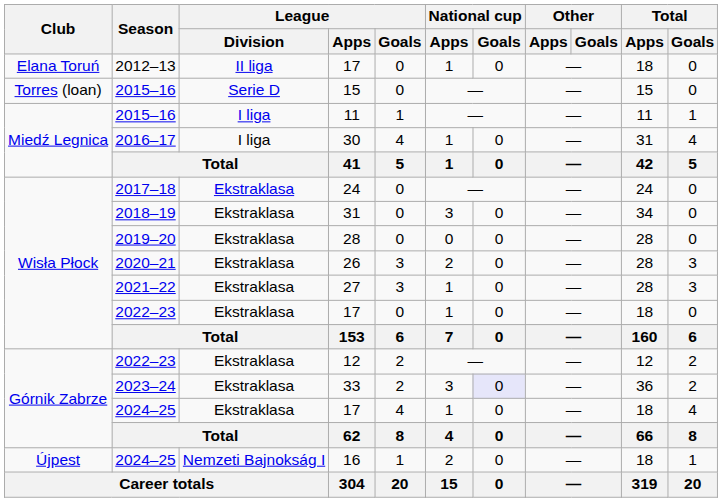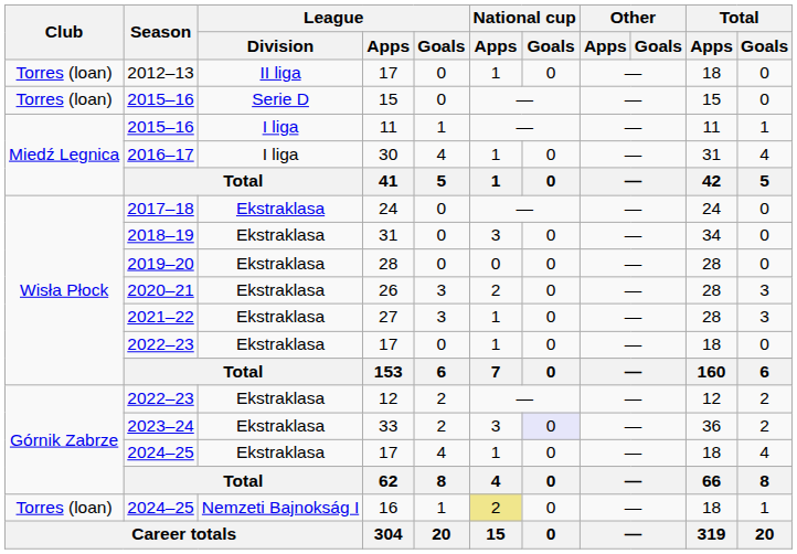 <table class="wikitable" style="text-align: center;">
 <tr>
 <th rowspan="2">Club</th>
 <th rowspan="2">Season</th>
 <th colspan="3">League</th>
 <th colspan="2">National cup</th>
 <th colspan="2">Other</th>
 <th colspan="2">Total</th>
 </tr>
 <tr>
 <th>Division</th>
 <th>Apps</th>
 <th>Goals</th>
 <th>Apps</th>
 <th>Goals</th>
 <th>Apps</th>
 <th>Goals</th>
 <th>Apps</th>
 <th>Goals</th>
 </tr>
 <tr>
-<td><a href='#'>Elana Toruń</a></td>
+<td><a href='#'>Torres</a> (loan)</td>
 <td>2012–13</td>
 <td><a href='#'>II liga</a></td>
 <td>17</td>
 <td>0</td>
 <td>1</td>
 <td>0</td>
 <td colspan="2">—</td>
 <td>18</td>
 <td>0</td>
 </tr>
 <tr>
 <td><a href='#'>Torres</a> (loan)</td>
 <td><a href='#'>2015–16</a></td>
 <td><a href='#'>Serie D</a></td>
 <td>15</td>
 <td>0</td>
 <td colspan="2">—</td>
 <td colspan="2">—</td>
 <td>15</td>
 <td>0</td>
 </tr>
 <tr>
 <td rowspan="3"><a href='#'>Miedź Legnica</a></td>
 <td><a href='#'>2015–16</a></td>
 <td><a href='#'>I liga</a></td>
 <td>11</td>
 <td>1</td>
 <td colspan="2">—</td>
 <td colspan="2">—</td>
 <td>11</td>
 <td>1</td>
 </tr>
 <tr>
 <td><a href='#'>2016–17</a></td>
 <td>I liga</td>
 <td>30</td>
 <td>4</td>
 <td>1</td>
 <td>0</td>
 <td colspan="2">—</td>
 <td>31</td>
 <td>4</td>
 </tr>
 <tr>
 <th colspan="2">Total</th>
 <th>41</th>
 <th>5</th>
 <th>1</th>
 <th>0</th>
 <th colspan="2">—</th>
 <th>42</th>
 <th>5</th>
 </tr>
 <tr>
 <td rowspan="7"><a href='#'>Wisła Płock</a></td>
 <td><a href='#'>2017–18</a></td>
 <td><a href='#'>Ekstraklasa</a></td>
 <td>24</td>
 <td>0</td>
 <td colspan="2">—</td>
 <td colspan="2">—</td>
 <td>24</td>
 <td>0</td>
 </tr>
 <tr>
 <td><a href='#'>2018–19</a></td>
 <td>Ekstraklasa</td>
 <td>31</td>
 <td>0</td>
 <td>3</td>
 <td>0</td>
 <td colspan="2">—</td>
 <td>34</td>
 <td>0</td>
 </tr>
 <tr>
 <td><a href='#'>2019–20</a></td>
 <td>Ekstraklasa</td>
 <td>28</td>
 <td>0</td>
 <td>0</td>
 <td>0</td>
 <td colspan="2">—</td>
 <td>28</td>
 <td>0</td>
 </tr>
 <tr>
 <td><a href='#'>2020–21</a></td>
 <td>Ekstraklasa</td>
 <td>26</td>
 <td>3</td>
 <td>2</td>
 <td>0</td>
 <td colspan="2">—</td>
 <td>28</td>
 <td>3</td>
 </tr>
 <tr>
 <td><a href='#'>2021–22</a></td>
 <td>Ekstraklasa</td>
 <td>27</td>
 <td>3</td>
 <td>1</td>
 <td>0</td>
 <td colspan="2">—</td>
 <td>28</td>
 <td>3</td>
 </tr>
 <tr>
 <td><a href='#'>2022–23</a></td>
 <td>Ekstraklasa</td>
 <td>17</td>
 <td>0</td>
 <td>1</td>
 <td>0</td>
 <td colspan="2">—</td>
 <td>18</td>
 <td>0</td>
 </tr>
 <tr>
 <th colspan="2">Total</th>
 <th>153</th>
 <th>6</th>
 <th>7</th>
 <th>0</th>
 <th colspan="2">—</th>
 <th>160</th>
 <th>6</th>
 </tr>
 <tr>
 <td rowspan="4"><a href='#'>Górnik Zabrze</a></td>
 <td><a href='#'>2022–23</a></td>
 <td>Ekstraklasa</td>
 <td>12</td>
 <td>2</td>
 <td colspan="2">—</td>
 <td colspan="2">—</td>
 <td>12</td>
 <td>2</td>
 </tr>
 <tr>
 <td><a href='#'>2023–24</a></td>
 <td>Ekstraklasa</td>
 <td>33</td>
 <td>2</td>
 <td>3</td>
 <td style="background: lavender;">0</td>
 <td colspan="2">—</td>
 <td>36</td>
 <td>2</td>
 </tr>
 <tr>
 <td><a href='#'>2024–25</a></td>
 <td>Ekstraklasa</td>
 <td>17</td>
 <td>4</td>
 <td>1</td>
 <td>0</td>
 <td colspan="2">—</td>
 <td>18</td>
 <td>4</td>
 </tr>
 <tr>
 <th colspan="2">Total</th>
 <th>62</th>
 <th>8</th>
 <th>4</th>
 <th>0</th>
 <th colspan="2">—</th>
 <th>66</th>
 <th>8</th>
 </tr>
 <tr>
-<td><a href='#'>Újpest</a></td>
+<td><a href='#'>Torres</a> (loan)</td>
 <td><a href='#'>2024–25</a></td>
 <td><a href='#'>Nemzeti Bajnokság I</a></td>
 <td>16</td>
 <td>1</td>
-<td>2</td>
+<td style="background: khaki;">2</td>
 <td>0</td>
 <td colspan="2">—</td>
 <td>18</td>
 <td>1</td>
 </tr>
 <tr>
 <th colspan="3">Career totals</th>
 <th>304</th>
 <th>20</th>
 <th>15</th>
 <th>0</th>
 <th colspan="2">—</th>
 <th>319</th>
 <th>20</th>
 </tr>
 </table>
